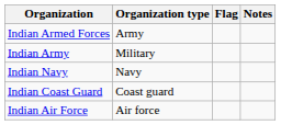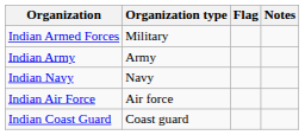 <table class="wikitable">
 <tr>
 <th>Organization</th>
 <th>Organization type</th>
 <th>Flag</th>
 <th>Notes</th>
 </tr>
 <tr>
 <td><a href='#'>Indian Armed Forces</a></td>
-<td>Army</td>
+<td>Military</td>
 <td></td>
 <td></td>
 </tr>
 <tr>
 <td><a href='#'>Indian Army</a></td>
-<td>Military</td>
+<td>Army</td>
 <td></td>
 <td></td>
 </tr>
 <tr>
 <td><a href='#'>Indian Navy</a></td>
 <td>Navy</td>
 <td></td>
 <td></td>
 </tr>
 <tr>
+<td><a href='#'>Indian Air Force</a></td>
+<td>Air force</td>
+<td></td>
+<td></td>
+</tr>
+<tr>
 <td><a href='#'>Indian Coast Guard</a></td>
 <td>Coast guard</td>
 <td></td>
 <td></td>
 </tr>
-<tr>
-<td><a href='#'>Indian Air Force</a></td>
-<td>Air force</td>
-<td></td>
-<td></td>
-</tr>
 </table>
